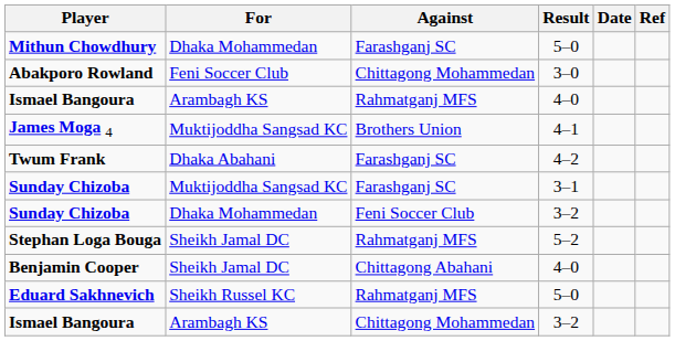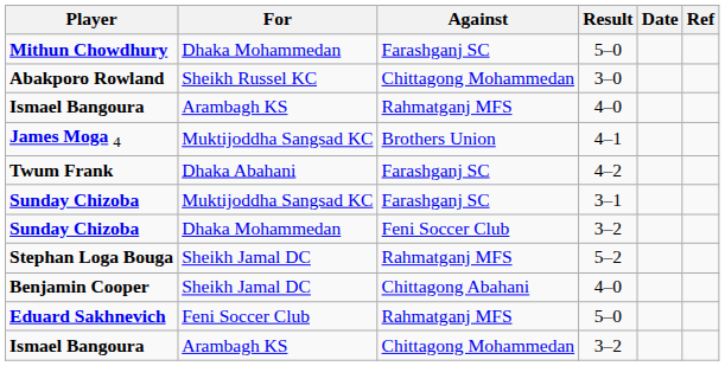 <table class="wikitable">
 <tr>
 <th>Player</th>
 <th>For</th>
 <th>Against</th>
 <th style="text-align:center">Result</th>
 <th>Date</th>
 <th>Ref</th>
 </tr>
 <tr>
 <td> <strong><a href='#'>Mithun Chowdhury</a></strong></td>
 <td><a href='#'>Dhaka Mohammedan</a></td>
 <td><a href='#'>Farashganj SC</a></td>
 <td style="text-align:center;">5–0</td>
 <td></td>
 <td></td>
 </tr>
 <tr>
 <td> <strong>Abakporo Rowland</strong></td>
-<td><a href='#'>Feni Soccer Club</a></td>
+<td><a href='#'>Sheikh Russel KC</a></td>
 <td><a href='#'>Chittagong Mohammedan</a></td>
 <td style="text-align:center;">3–0</td>
 <td></td>
 <td></td>
 </tr>
 <tr>
 <td> <strong>Ismael Bangoura</strong></td>
 <td><a href='#'>Arambagh KS</a></td>
 <td><a href='#'>Rahmatganj MFS</a></td>
 <td style="text-align:center;">4–0</td>
 <td></td>
 <td></td>
 </tr>
 <tr>
 <td> <strong><a href='#'>James Moga</a></strong> <sub>4</sub></td>
 <td><a href='#'>Muktijoddha Sangsad KC</a></td>
 <td><a href='#'>Brothers Union</a></td>
 <td style="text-align:center;">4–1</td>
 <td></td>
 <td></td>
 </tr>
 <tr>
 <td> <strong>Twum Frank </strong></td>
 <td><a href='#'>Dhaka Abahani</a></td>
 <td><a href='#'>Farashganj SC</a></td>
 <td style="text-align:center;">4–2</td>
 <td></td>
 <td></td>
 </tr>
 <tr>
 <td> <strong><a href='#'>Sunday Chizoba</a> </strong></td>
 <td><a href='#'>Muktijoddha Sangsad KC</a></td>
 <td><a href='#'>Farashganj SC</a></td>
 <td style="text-align:center;">3–1</td>
 <td></td>
 <td></td>
 </tr>
 <tr>
 <td> <strong><a href='#'>Sunday Chizoba</a></strong></td>
 <td><a href='#'>Dhaka Mohammedan</a></td>
 <td><a href='#'>Feni Soccer Club</a></td>
 <td style="text-align:center;">3–2</td>
 <td></td>
 <td></td>
 </tr>
 <tr>
 <td> <strong>Stephan Loga Bouga</strong></td>
 <td><a href='#'>Sheikh Jamal DC</a></td>
 <td><a href='#'>Rahmatganj MFS</a></td>
 <td style="text-align:center;">5–2</td>
 <td></td>
 <td></td>
 </tr>
 <tr>
 <td> <strong>Benjamin Cooper</strong></td>
 <td><a href='#'>Sheikh Jamal DC</a></td>
 <td><a href='#'>Chittagong Abahani</a></td>
 <td style="text-align:center;">4–0</td>
 <td></td>
 <td></td>
 </tr>
 <tr>
 <td> <strong><a href='#'>Eduard Sakhnevich</a></strong></td>
-<td><a href='#'>Sheikh Russel KC</a></td>
+<td><a href='#'>Feni Soccer Club</a></td>
 <td><a href='#'>Rahmatganj MFS</a></td>
 <td style="text-align:center;">5–0</td>
 <td></td>
 <td></td>
 </tr>
 <tr>
 <td> <strong>Ismael Bangoura</strong></td>
 <td><a href='#'>Arambagh KS</a></td>
 <td><a href='#'>Chittagong Mohammedan</a></td>
 <td style="text-align:center;">3–2</td>
 <td></td>
 <td></td>
 </tr>
 </table>
